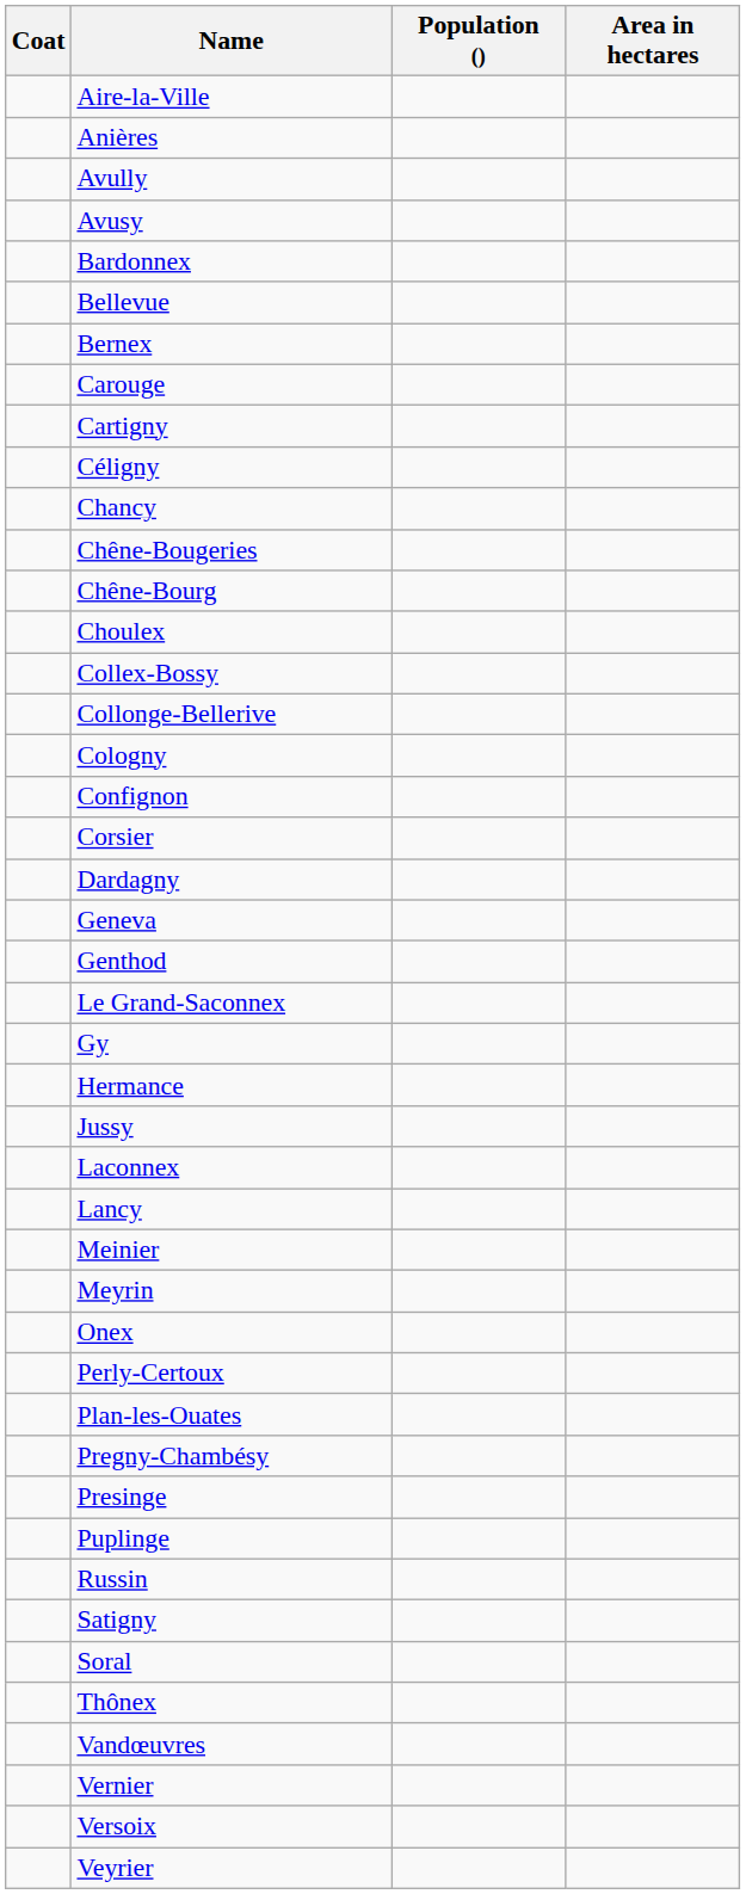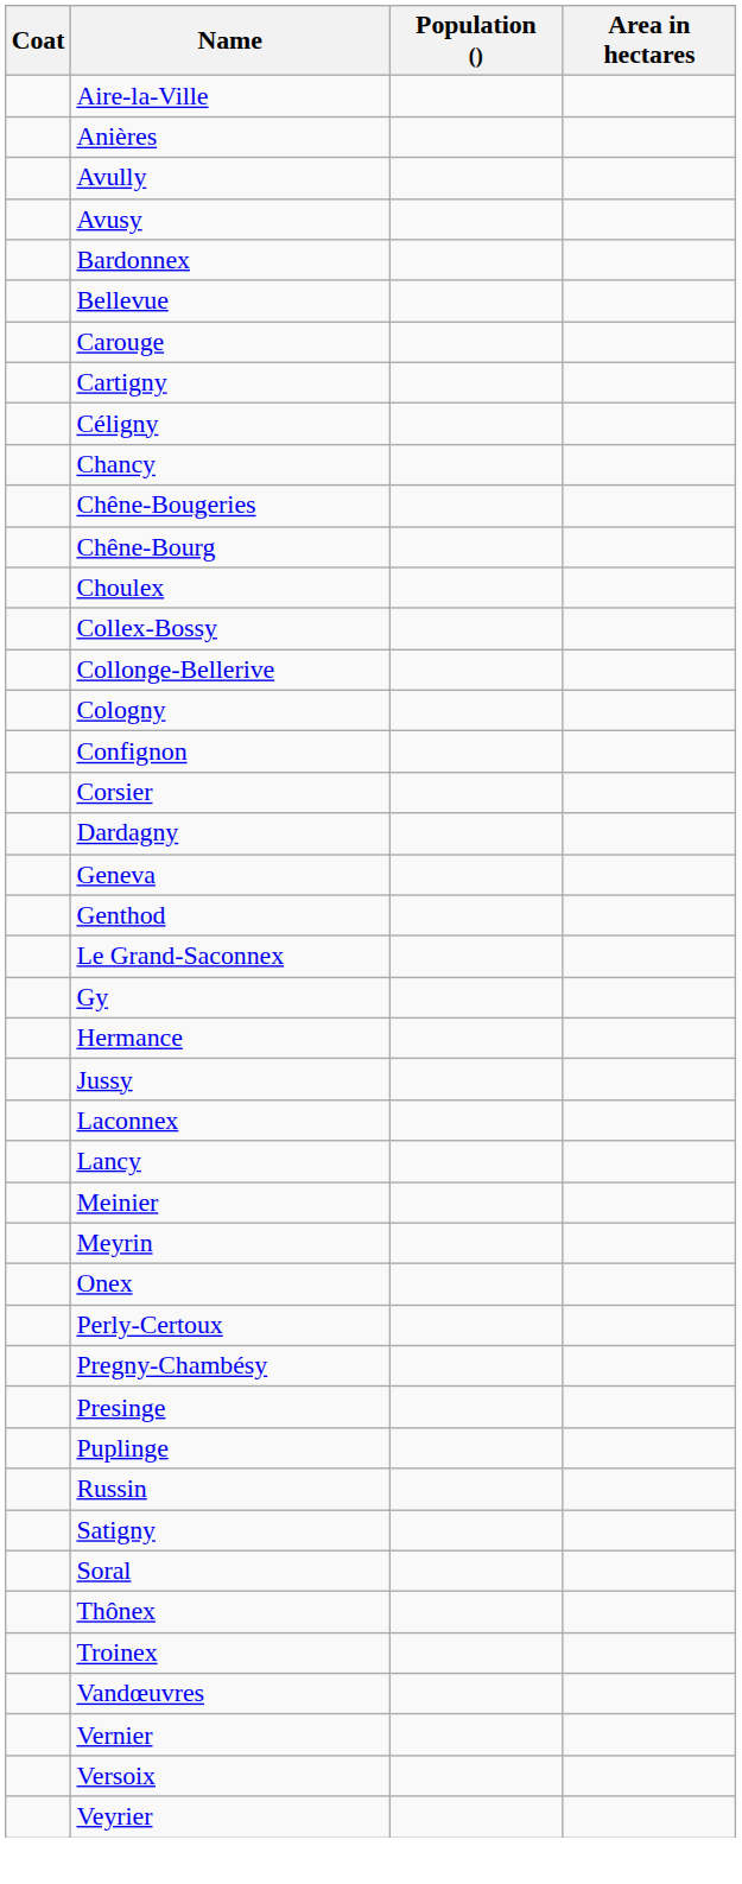 <table class="wikitable sortable">
 <tr>
 <th>Coat</th>
 <th width="190">Name</th>
 <th width="100">Population<br><small>()</small></th>
 <th width="100">Area in hectares</th>
 </tr>
 <tr>
 <td align="center"></td>
 <td><a href='#'>Aire-la-Ville</a></td>
 <td align="center"></td>
 <td align="center"></td>
 </tr>
 <tr>
 <td align="center"></td>
 <td><a href='#'>Anières</a></td>
 <td align="center"></td>
 <td align="center"></td>
 </tr>
 <tr>
 <td align="center"></td>
 <td><a href='#'>Avully</a></td>
 <td align="center"></td>
 <td align="center"></td>
 </tr>
 <tr>
 <td align="center"></td>
 <td><a href='#'>Avusy</a></td>
 <td align="center"></td>
 <td align="center"></td>
 </tr>
 <tr>
 <td align="center"></td>
 <td><a href='#'>Bardonnex</a></td>
 <td align="center"></td>
 <td align="center"></td>
 </tr>
 <tr>
 <td align="center"></td>
 <td><a href='#'>Bellevue</a></td>
-<td align="center"></td>
-<td align="center"></td>
-</tr>
-<tr>
-<td align="center"></td>
-<td><a href='#'>Bernex</a></td>
 <td align="center"></td>
 <td align="center"></td>
 </tr>
 <tr>
 <td align="center"></td>
 <td><a href='#'>Carouge</a></td>
 <td align="center"></td>
 <td align="center"></td>
 </tr>
 <tr>
 <td align="center"></td>
 <td><a href='#'>Cartigny</a></td>
 <td align="center"></td>
 <td align="center"></td>
 </tr>
 <tr>
 <td align="center"></td>
 <td><a href='#'>Céligny</a></td>
 <td align="center"></td>
 <td align="center"></td>
 </tr>
 <tr>
 <td align="center"></td>
 <td><a href='#'>Chancy</a></td>
 <td align="center"></td>
 <td align="center"></td>
 </tr>
 <tr>
 <td align="center"></td>
 <td><a href='#'>Chêne-Bougeries</a></td>
 <td align="center"></td>
 <td align="center"></td>
 </tr>
 <tr>
 <td align="center"></td>
 <td><a href='#'>Chêne-Bourg</a></td>
 <td align="center"></td>
 <td align="center"></td>
 </tr>
 <tr>
 <td align="center"></td>
 <td><a href='#'>Choulex</a></td>
 <td align="center"></td>
 <td align="center"></td>
 </tr>
 <tr>
 <td align="center"></td>
 <td><a href='#'>Collex-Bossy</a></td>
 <td align="center"></td>
 <td align="center"></td>
 </tr>
 <tr>
 <td align="center"></td>
 <td><a href='#'>Collonge-Bellerive</a></td>
 <td align="center"></td>
 <td align="center"></td>
 </tr>
 <tr>
 <td align="center"></td>
 <td><a href='#'>Cologny</a></td>
 <td align="center"></td>
 <td align="center"></td>
 </tr>
 <tr>
 <td align="center"></td>
 <td><a href='#'>Confignon</a></td>
 <td align="center"></td>
 <td align="center"></td>
 </tr>
 <tr>
 <td align="center"></td>
 <td><a href='#'>Corsier</a></td>
 <td align="center"></td>
 <td align="center"></td>
 </tr>
 <tr>
 <td align="center"></td>
 <td><a href='#'>Dardagny</a></td>
 <td align="center"></td>
 <td align="center"></td>
 </tr>
 <tr>
 <td align="center"></td>
 <td><a href='#'>Geneva</a></td>
 <td align="center"></td>
 <td align="center"></td>
 </tr>
 <tr>
 <td align="center"></td>
 <td><a href='#'>Genthod</a></td>
 <td align="center"></td>
 <td align="center"></td>
 </tr>
 <tr>
 <td align="center"></td>
 <td><a href='#'>Le Grand-Saconnex</a></td>
 <td align="center"></td>
 <td align="center"></td>
 </tr>
 <tr>
 <td align="center"></td>
 <td><a href='#'>Gy</a></td>
 <td align="center"></td>
 <td align="center"></td>
 </tr>
 <tr>
 <td align="center"></td>
 <td><a href='#'>Hermance</a></td>
 <td align="center"></td>
 <td align="center"></td>
 </tr>
 <tr>
 <td align="center"></td>
 <td><a href='#'>Jussy</a></td>
 <td align="center"></td>
 <td align="center"></td>
 </tr>
 <tr>
 <td align="center"></td>
 <td><a href='#'>Laconnex</a></td>
 <td align="center"></td>
 <td align="center"></td>
 </tr>
 <tr>
 <td align="center"></td>
 <td><a href='#'>Lancy</a></td>
 <td align="center"></td>
 <td align="center"></td>
 </tr>
 <tr>
 <td align="center"></td>
 <td><a href='#'>Meinier</a></td>
 <td align="center"></td>
 <td align="center"></td>
 </tr>
 <tr>
 <td align="center"></td>
 <td><a href='#'>Meyrin</a></td>
 <td align="center"></td>
 <td align="center"></td>
 </tr>
 <tr>
 <td align="center"></td>
 <td><a href='#'>Onex</a></td>
 <td align="center"></td>
 <td align="center"></td>
 </tr>
 <tr>
 <td align="center"></td>
 <td><a href='#'>Perly-Certoux</a></td>
 <td align="center"></td>
 <td align="center"></td>
 </tr>
 <tr>
 <td align="center"></td>
-<td><a href='#'>Plan-les-Ouates</a></td>
-<td align="center"></td>
-<td align="center"></td>
-</tr>
-<tr>
-<td align="center"></td>
 <td><a href='#'>Pregny-Chambésy</a></td>
 <td align="center"></td>
 <td align="center"></td>
 </tr>
 <tr>
 <td align="center"></td>
 <td><a href='#'>Presinge</a></td>
 <td align="center"></td>
 <td align="center"></td>
 </tr>
 <tr>
 <td align="center"></td>
 <td><a href='#'>Puplinge</a></td>
 <td align="center"></td>
 <td align="center"></td>
 </tr>
 <tr>
 <td align="center"></td>
 <td><a href='#'>Russin</a></td>
 <td align="center"></td>
 <td align="center"></td>
 </tr>
 <tr>
 <td align="center"></td>
 <td><a href='#'>Satigny</a></td>
 <td align="center"></td>
 <td align="center"></td>
 </tr>
 <tr>
 <td align="center"></td>
 <td><a href='#'>Soral</a></td>
 <td align="center"></td>
 <td align="center"></td>
 </tr>
 <tr>
 <td align="center"></td>
 <td><a href='#'>Thônex</a></td>
 <td align="center"></td>
 <td align="center"></td>
 </tr>
 <tr>
 <td align="center"></td>
+<td><a href='#'>Troinex</a></td>
+<td align="center"></td>
+<td align="center"></td>
+</tr>
+<tr>
+<td align="center"></td>
 <td><a href='#'>Vandœuvres</a></td>
 <td align="center"></td>
 <td align="center"></td>
 </tr>
 <tr>
 <td align="center"></td>
 <td><a href='#'>Vernier</a></td>
 <td align="center"></td>
 <td align="center"></td>
 </tr>
 <tr>
 <td align="center"></td>
 <td><a href='#'>Versoix</a></td>
 <td align="center"></td>
 <td align="center"></td>
 </tr>
 <tr>
 <td align="center"></td>
 <td><a href='#'>Veyrier</a></td>
 <td align="center"></td>
 <td align="center"></td>
 </tr>
 </table>
